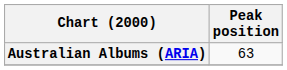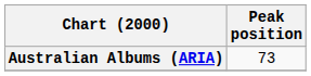 <table class="wikitable sortable plainrowheaders">
 <tr>
 <th>Chart (2000)</th>
 <th>Peak<br>position</th>
 </tr>
 <tr>
 <th scope="row">Australian Albums (<a href='#'>ARIA</a>)</th>
-<td align="center">63</td>
+<td align="center">73</td>
 </tr>
 <tr>
 </tr>
 </table>
